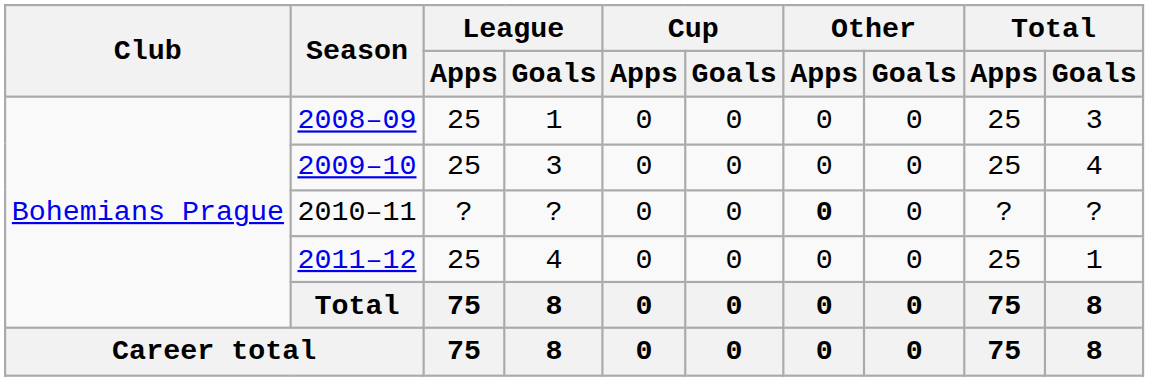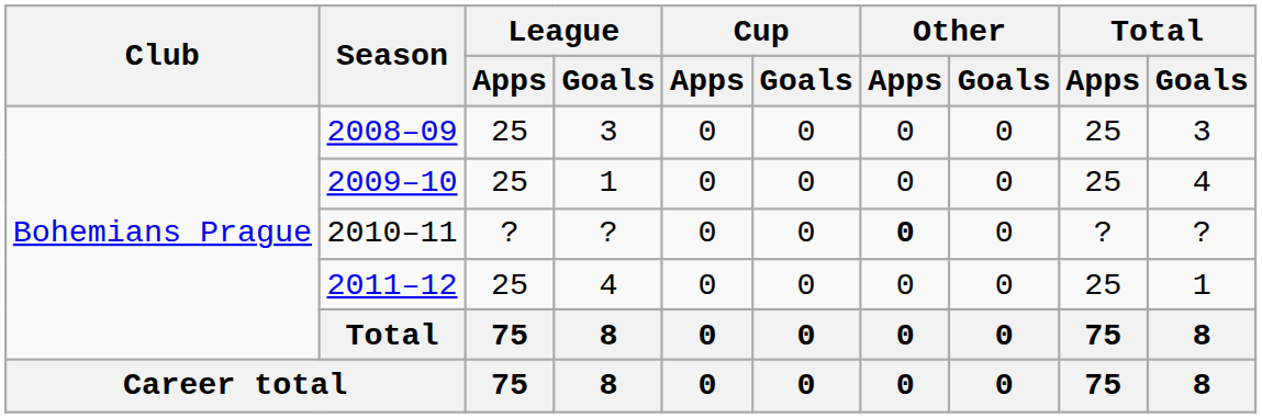 <table class="wikitable" style="text-align:center">
 <tr>
 <th rowspan="2">Club</th>
 <th rowspan="2">Season</th>
 <th colspan="2">League</th>
 <th colspan="2">Cup</th>
 <th colspan="2">Other</th>
 <th colspan="2">Total</th>
 </tr>
 <tr>
 <th>Apps</th>
 <th>Goals</th>
 <th>Apps</th>
 <th>Goals</th>
 <th>Apps</th>
 <th>Goals</th>
 <th>Apps</th>
 <th>Goals</th>
 </tr>
 <tr>
 <td rowspan="5"><a href='#'>Bohemians Prague</a></td>
 <td><a href='#'>2008–09</a></td>
 <td>25</td>
-<td>1</td>
+<td>3</td>
 <td>0</td>
 <td>0</td>
 <td>0</td>
 <td>0</td>
 <td>25</td>
 <td>3</td>
 </tr>
 <tr>
 <td><a href='#'>2009–10</a></td>
 <td>25</td>
-<td>3</td>
+<td>1</td>
 <td>0</td>
 <td>0</td>
 <td>0</td>
 <td>0</td>
 <td>25</td>
 <td>4</td>
 </tr>
 <tr>
 <td>2010–11</td>
 <td>?</td>
 <td>?</td>
 <td>0</td>
 <td>0</td>
 <td><strong>0</strong></td>
 <td>0</td>
 <td>?</td>
 <td>?</td>
 </tr>
 <tr>
 <td><a href='#'>2011–12</a></td>
 <td>25</td>
 <td>4</td>
 <td>0</td>
 <td>0</td>
 <td>0</td>
 <td>0</td>
 <td>25</td>
 <td>1</td>
 </tr>
 <tr>
 <th>Total</th>
 <th>75</th>
 <th>8</th>
 <th>0</th>
 <th>0</th>
 <th>0</th>
 <th>0</th>
 <th>75</th>
 <th>8</th>
 </tr>
 <tr>
 <th colspan="2">Career total</th>
 <th>75</th>
 <th>8</th>
 <th>0</th>
 <th>0</th>
 <th>0</th>
 <th>0</th>
 <th>75</th>
 <th>8</th>
 </tr>
 </table>
